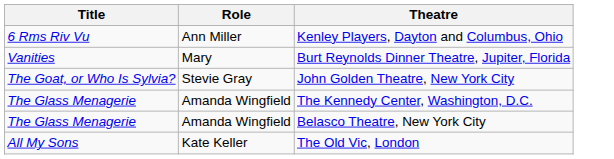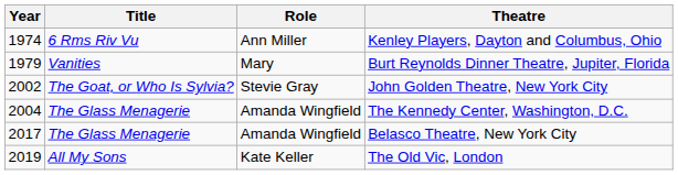 <table class="wikitable sortable">
 <tr>
+<th>Year</th>
 <th>Title</th>
 <th>Role</th>
 <th>Theatre</th>
 </tr>
 <tr>
+<td>1974</td>
 <td><em><a href='#'>6 Rms Riv Vu</a></em></td>
 <td>Ann Miller</td>
 <td><a href='#'>Kenley Players</a>, <a href='#'>Dayton</a> and <a href='#'>Columbus, Ohio</a></td>
 </tr>
 <tr>
+<td>1979</td>
 <td><em><a href='#'>Vanities</a></em></td>
 <td>Mary</td>
 <td><a href='#'>Burt Reynolds Dinner Theatre</a>, <a href='#'>Jupiter, Florida</a></td>
 </tr>
 <tr>
+<td>2002</td>
 <td><em><a href='#'>The Goat, or Who Is Sylvia?</a></em></td>
 <td>Stevie Gray</td>
 <td><a href='#'>John Golden Theatre</a>, <a href='#'>New York City</a></td>
 </tr>
 <tr>
+<td>2004</td>
 <td><em><a href='#'>The Glass Menagerie</a></em></td>
 <td>Amanda Wingfield</td>
 <td><a href='#'>The Kennedy Center</a>, <a href='#'>Washington, D.C.</a></td>
 </tr>
 <tr>
+<td>2017</td>
 <td><em><a href='#'>The Glass Menagerie</a></em></td>
 <td>Amanda Wingfield</td>
 <td><a href='#'>Belasco Theatre</a>, New York City</td>
 </tr>
 <tr>
+<td>2019</td>
 <td><em><a href='#'>All My Sons</a></em></td>
 <td>Kate Keller</td>
 <td><a href='#'>The Old Vic</a>, <a href='#'>London</a></td>
 </tr>
 </table>
